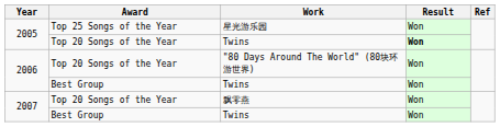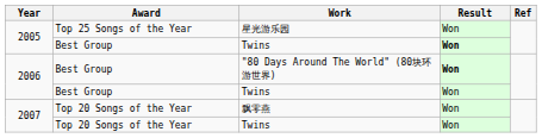 <table class="wikitable">
 <tr>
 <th width=60>Year</th>
 <th width="250">Award</th>
 <th width="270">Work</th>
 <th width="90">Result</th>
 <th width="30">Ref</th>
 </tr>
 <tr>
 <td rowspan = "2" align="center">2005</td>
 <td>Top 25 Songs of the Year</td>
 <td>星光游乐园</td>
 <td style="background: #ddffdd"><div>Won</div></td>
 <td rowspan = "2"  align="center"></td>
 </tr>
 <tr>
-<td>Top 20 Songs of the Year</td>
+<td>Best Group</td>
 <td>Twins</td>
 <td style="background: #ddffdd"><strong><div>Won</div></strong></td>
 </tr>
 <tr>
 <td rowspan = "2" align="center">2006</td>
-<td>Top 20 Songs of the Year</td>
+<td>Best Group</td>
 <td>"80 Days Around The World" (80块环游世界)</td>
-<td style="background: #ddffdd"><div>Won</div></td>
+<td style="background: #ddffdd"><strong><div>Won</div></strong></td>
 <td rowspan = "2" align="center"></td>
 </tr>
 <tr>
 <td>Best Group</td>
 <td>Twins</td>
 <td style="background: #ddffdd"><div>Won</div></td>
 </tr>
 <tr>
 <td rowspan = "2" align="center">2007</td>
 <td>Top 20 Songs of the Year</td>
 <td>飘零燕</td>
 <td style="background:#ddffdd"><div>Won</div></td>
 <td rowspan = "2" align="center"></td>
 </tr>
 <tr>
-<td>Best Group</td>
+<td>Top 20 Songs of the Year</td>
 <td>Twins</td>
 <td style="background: #ddffdd"><div>Won</div></td>
 </tr>
 </table>
